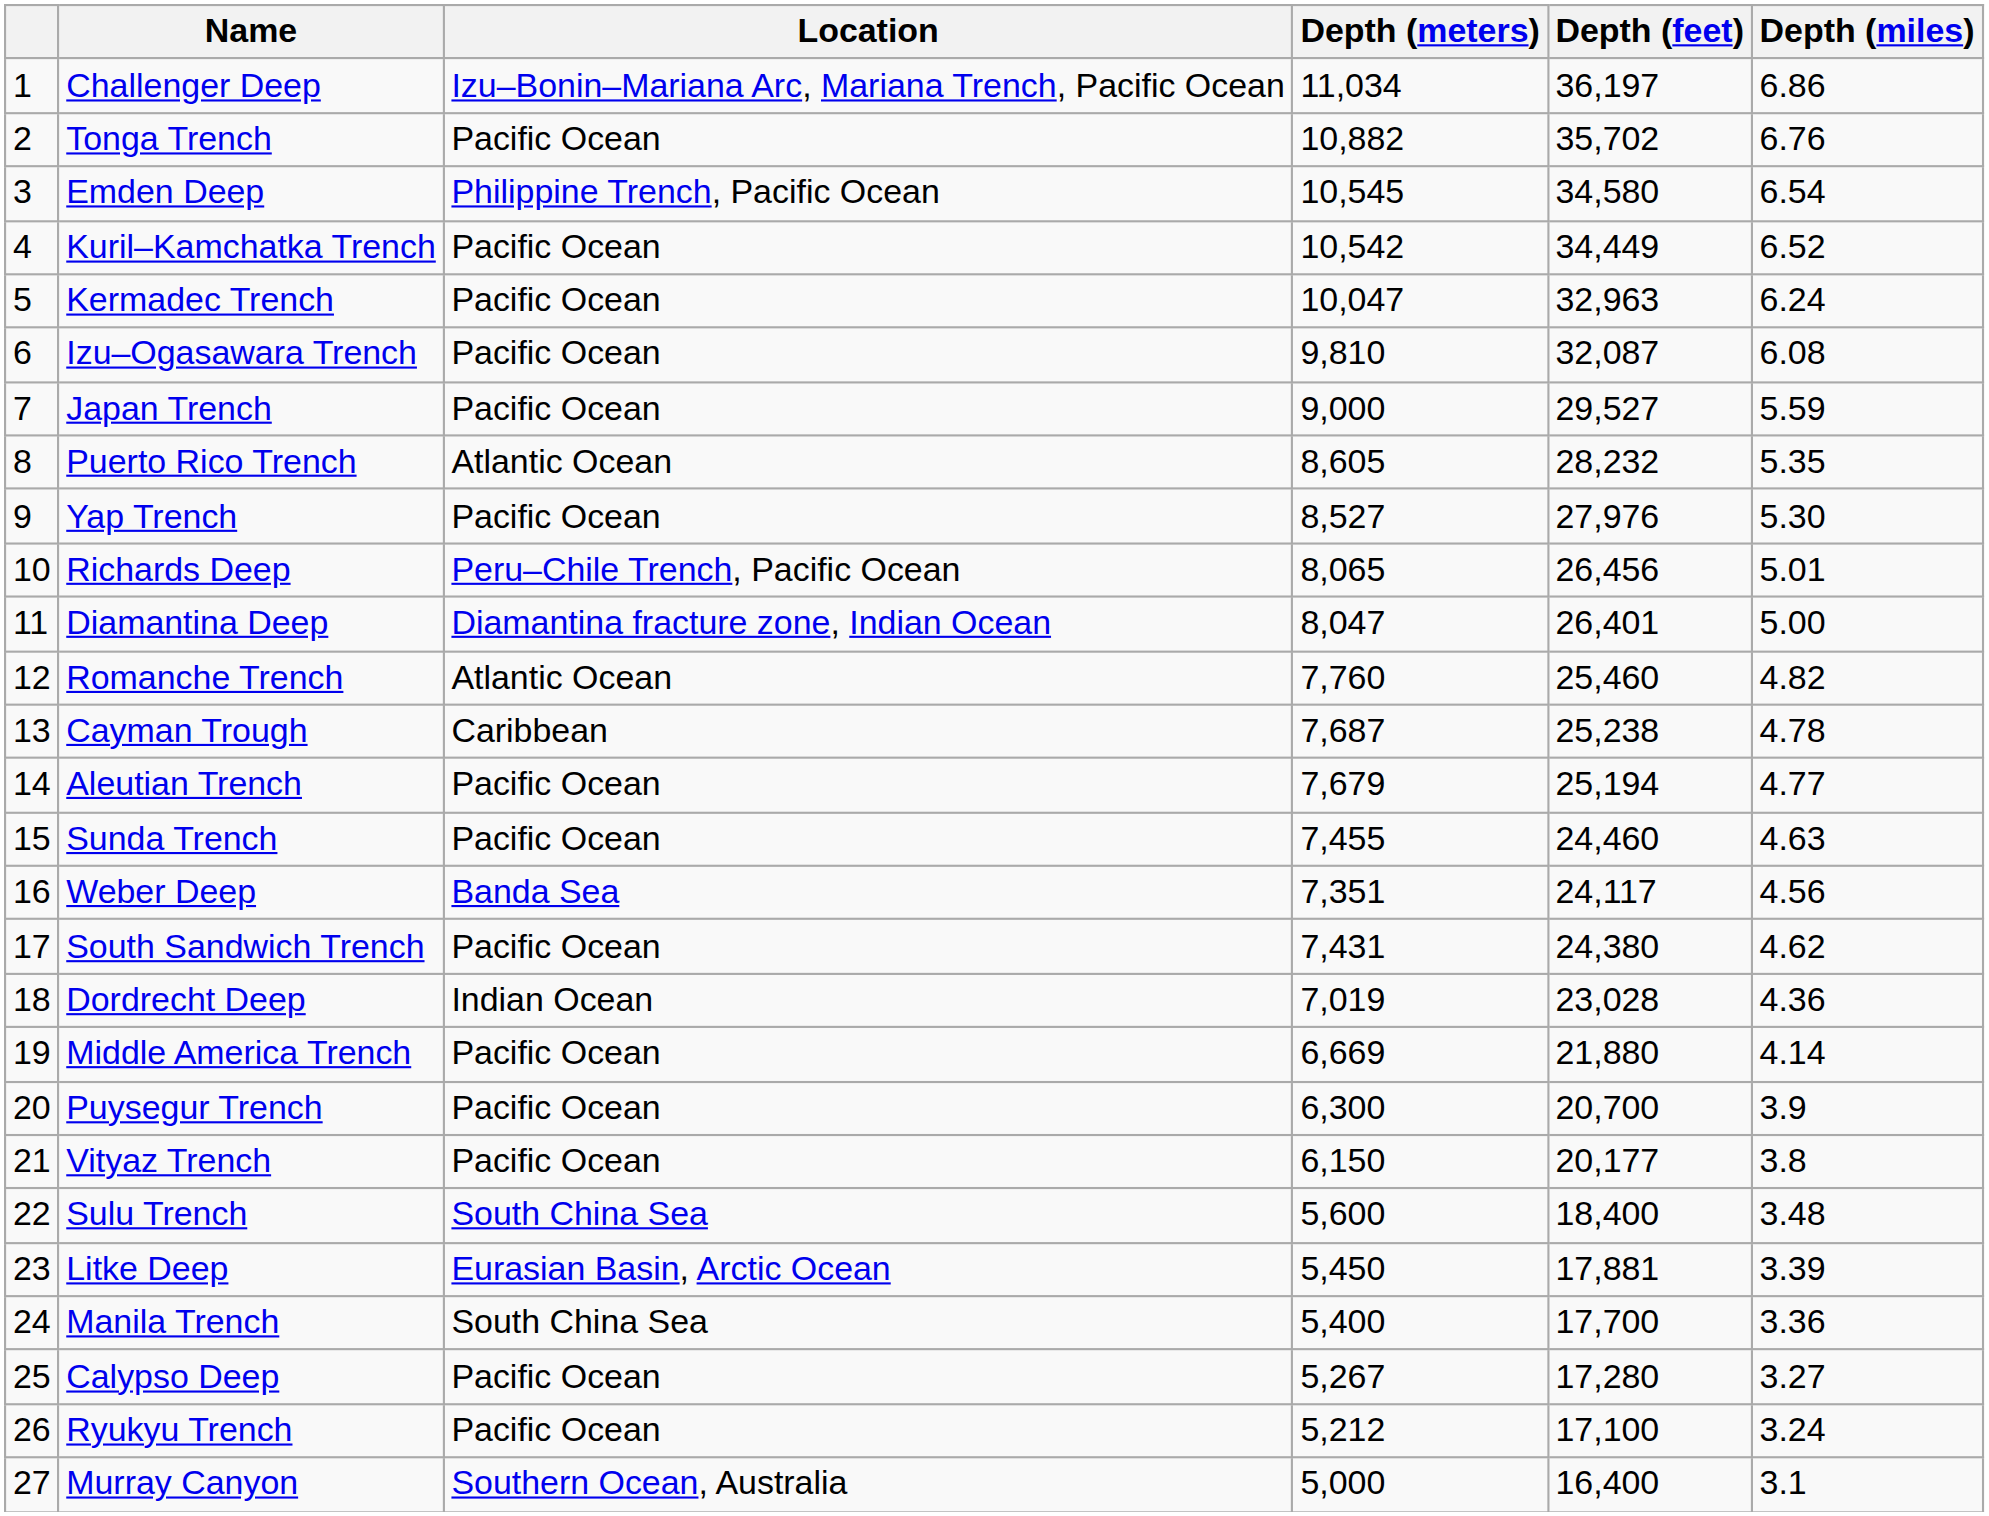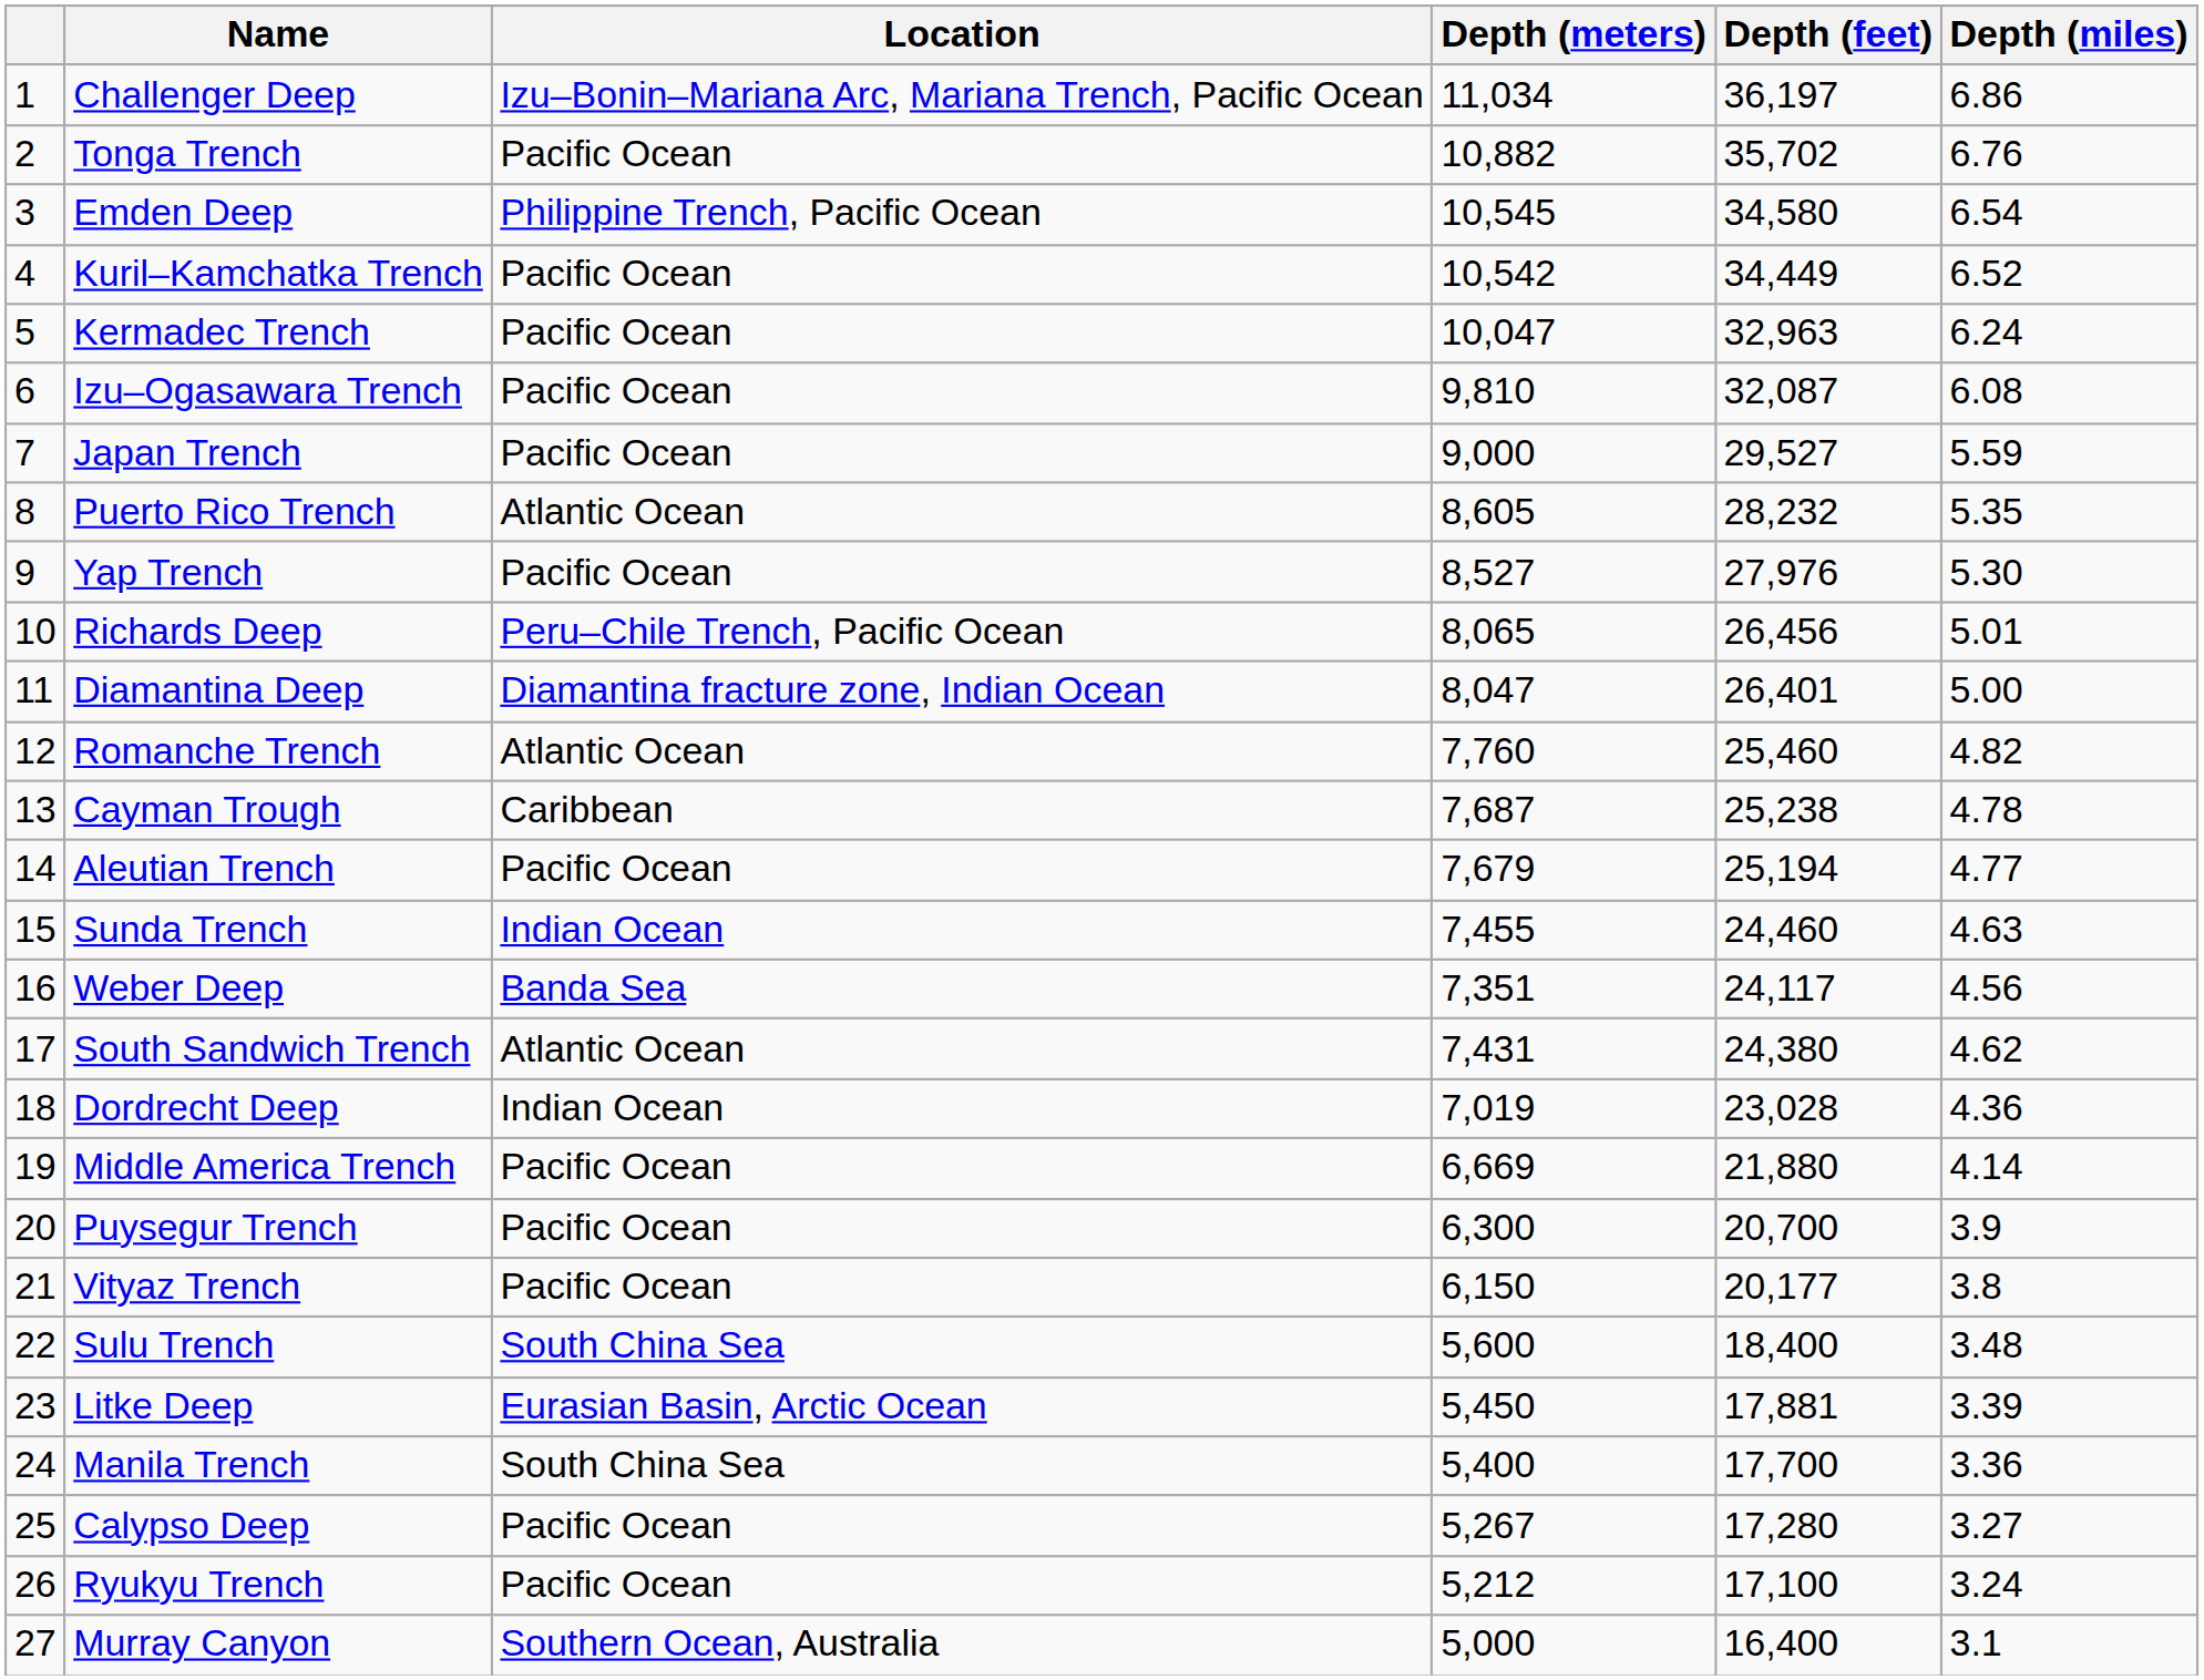 <table class="wikitable sortable">
 <tr>
 <th class="unsortable"></th>
 <th>Name</th>
 <th>Location</th>
 <th>Depth (<a href='#'>meters</a>)</th>
 <th>Depth (<a href='#'>feet</a>)</th>
 <th>Depth (<a href='#'>miles</a>)</th>
 </tr>
 <tr>
 <td>1</td>
 <td><a href='#'>Challenger Deep</a></td>
 <td><a href='#'>Izu–Bonin–Mariana Arc</a>, <a href='#'>Mariana Trench</a>, Pacific Ocean</td>
 <td>11,034</td>
 <td>36,197</td>
 <td>6.86</td>
 </tr>
 <tr>
 <td>2</td>
 <td><a href='#'>Tonga Trench</a></td>
 <td>Pacific Ocean</td>
 <td>10,882</td>
 <td>35,702</td>
 <td>6.76</td>
 </tr>
 <tr>
 <td>3</td>
 <td><a href='#'>Emden Deep</a></td>
 <td><a href='#'>Philippine Trench</a>, Pacific Ocean</td>
 <td>10,545</td>
 <td>34,580</td>
 <td>6.54</td>
 </tr>
 <tr>
 <td>4</td>
 <td><a href='#'>Kuril–Kamchatka Trench</a></td>
 <td>Pacific Ocean</td>
 <td>10,542</td>
 <td>34,449</td>
 <td>6.52</td>
 </tr>
 <tr>
 <td>5</td>
 <td><a href='#'>Kermadec Trench</a></td>
 <td>Pacific Ocean</td>
 <td>10,047</td>
 <td>32,963</td>
 <td>6.24</td>
 </tr>
 <tr>
 <td>6</td>
 <td><a href='#'>Izu–Ogasawara Trench</a></td>
 <td>Pacific Ocean</td>
 <td>9,810</td>
 <td>32,087</td>
 <td>6.08</td>
 </tr>
 <tr>
 <td>7</td>
 <td><a href='#'>Japan Trench</a></td>
 <td>Pacific Ocean</td>
 <td>9,000</td>
 <td>29,527</td>
 <td>5.59</td>
 </tr>
 <tr>
 <td>8</td>
 <td><a href='#'>Puerto Rico Trench</a></td>
 <td>Atlantic Ocean</td>
 <td>8,605</td>
 <td>28,232</td>
 <td>5.35</td>
 </tr>
 <tr>
 <td>9</td>
 <td><a href='#'>Yap Trench</a></td>
 <td>Pacific Ocean</td>
 <td>8,527</td>
 <td>27,976</td>
 <td>5.30</td>
 </tr>
 <tr>
 <td>10</td>
 <td><a href='#'>Richards Deep</a></td>
 <td><a href='#'>Peru–Chile Trench</a>, Pacific Ocean</td>
 <td>8,065</td>
 <td>26,456</td>
 <td>5.01</td>
 </tr>
 <tr>
 <td>11</td>
 <td><a href='#'>Diamantina Deep</a></td>
 <td><a href='#'>Diamantina fracture zone</a>, <a href='#'>Indian Ocean</a></td>
 <td>8,047</td>
 <td>26,401</td>
 <td>5.00</td>
 </tr>
 <tr>
 <td>12</td>
 <td><a href='#'>Romanche Trench</a></td>
 <td>Atlantic Ocean</td>
 <td>7,760</td>
 <td>25,460</td>
 <td>4.82</td>
 </tr>
 <tr>
 <td>13</td>
 <td><a href='#'>Cayman Trough</a></td>
 <td>Caribbean</td>
 <td>7,687</td>
 <td>25,238</td>
 <td>4.78</td>
 </tr>
 <tr>
 <td>14</td>
 <td><a href='#'>Aleutian Trench</a></td>
 <td>Pacific Ocean</td>
 <td>7,679</td>
 <td>25,194</td>
 <td>4.77</td>
 </tr>
 <tr>
 <td>15</td>
 <td><a href='#'>Sunda Trench</a></td>
-<td>Pacific Ocean</td>
+<td><a href='#'>Indian Ocean</a></td>
 <td>7,455</td>
 <td>24,460</td>
 <td>4.63</td>
 </tr>
 <tr>
 <td>16</td>
 <td><a href='#'>Weber Deep</a></td>
 <td><a href='#'>Banda Sea</a></td>
 <td>7,351</td>
 <td>24,117</td>
 <td>4.56</td>
 </tr>
 <tr>
 <td>17</td>
 <td><a href='#'>South Sandwich Trench</a></td>
-<td>Pacific Ocean</td>
+<td>Atlantic Ocean</td>
 <td>7,431</td>
 <td>24,380</td>
 <td>4.62</td>
 </tr>
 <tr>
 <td>18</td>
 <td><a href='#'>Dordrecht Deep</a></td>
 <td>Indian Ocean</td>
 <td>7,019</td>
 <td>23,028</td>
 <td>4.36</td>
 </tr>
 <tr>
 <td>19</td>
 <td><a href='#'>Middle America Trench</a></td>
 <td>Pacific Ocean</td>
 <td>6,669</td>
 <td>21,880</td>
 <td>4.14</td>
 </tr>
 <tr>
 <td>20</td>
 <td><a href='#'>Puysegur Trench</a></td>
 <td>Pacific Ocean</td>
 <td>6,300</td>
 <td>20,700</td>
 <td>3.9</td>
 </tr>
 <tr>
 <td>21</td>
 <td><a href='#'>Vityaz Trench</a></td>
 <td>Pacific Ocean</td>
 <td>6,150</td>
 <td>20,177</td>
 <td>3.8</td>
 </tr>
 <tr>
 <td>22</td>
 <td><a href='#'>Sulu Trench</a></td>
 <td><a href='#'>South China Sea</a></td>
 <td>5,600</td>
 <td>18,400</td>
 <td>3.48</td>
 </tr>
 <tr>
 <td>23</td>
 <td><a href='#'>Litke Deep</a></td>
 <td><a href='#'>Eurasian Basin</a>, <a href='#'>Arctic Ocean</a></td>
 <td>5,450</td>
 <td>17,881</td>
 <td>3.39</td>
 </tr>
 <tr>
 <td>24</td>
 <td><a href='#'>Manila Trench</a></td>
 <td>South China Sea</td>
 <td>5,400</td>
 <td>17,700</td>
 <td>3.36</td>
 </tr>
 <tr>
 <td>25</td>
 <td><a href='#'>Calypso Deep</a></td>
 <td>Pacific Ocean</td>
 <td>5,267</td>
 <td>17,280</td>
 <td>3.27</td>
 </tr>
 <tr>
 <td>26</td>
 <td><a href='#'>Ryukyu Trench</a></td>
 <td>Pacific Ocean</td>
 <td>5,212</td>
 <td>17,100</td>
 <td>3.24</td>
 </tr>
 <tr>
 <td>27</td>
 <td><a href='#'>Murray Canyon</a></td>
 <td><a href='#'>Southern Ocean</a>, Australia</td>
 <td>5,000</td>
 <td>16,400</td>
 <td>3.1</td>
 </tr>
 </table>
